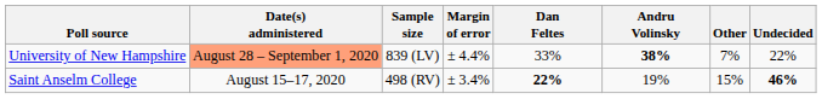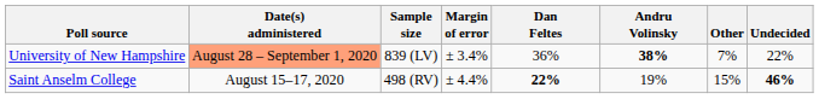 <table class="wikitable" style="font-size:90%;text-align:center;">
 <tr valign=bottom style="font-size:90%;">
 <th>Poll source</th>
 <th>Date(s)<br>administered</th>
 <th>Sample<br>size</th>
 <th>Margin<br>of error</th>
 <th style="width:100px;">Dan<br>Feltes</th>
 <th style="width:100px;">Andru<br>Volinsky</th>
 <th>Other</th>
 <th>Undecided</th>
 </tr>
 <tr>
 <td style="text-align:left;"><a href='#'>University of New Hampshire</a></td>
 <td style="background: lightsalmon;">August 28 – September 1, 2020</td>
 <td>839 (LV)</td>
-<td>± 4.4%</td>
-<td>33%</td>
+<td>± 3.4%</td>
+<td>36%</td>
 <td><strong>38%</strong></td>
 <td>7%</td>
 <td>22%</td>
 </tr>
 <tr>
 <td style="text-align:left;"><a href='#'>Saint Anselm College</a></td>
 <td>August 15–17, 2020</td>
 <td>498 (RV)</td>
-<td>± 3.4%</td>
+<td>± 4.4%</td>
 <td><strong>22%</strong></td>
 <td>19%</td>
 <td>15%</td>
 <td><strong>46%</strong></td>
 </tr>
 </table>
